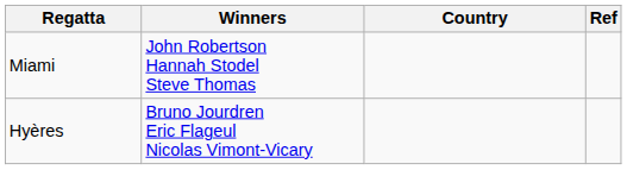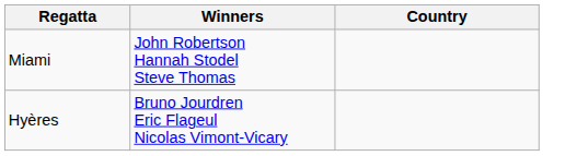 <table class="wikitable">
 <tr>
 <th width=120>Regatta</th>
 <th style="width:200px;">Winners</th>
 <th style="width:200px;">Country</th>
-<th>Ref</th>
 </tr>
 <tr>
 <td>Miami</td>
 <td><a href='#'>John Robertson</a><br><a href='#'>Hannah Stodel</a><br><a href='#'>Steve Thomas</a></td>
-<td></td>
 <td></td>
 </tr>
 <tr>
 <td>Hyères</td>
 <td><a href='#'>Bruno Jourdren</a><br><a href='#'>Eric Flageul</a><br><a href='#'>Nicolas Vimont-Vicary</a></td>
 <td></td>
-<td></td>
 </tr>
 </table>
